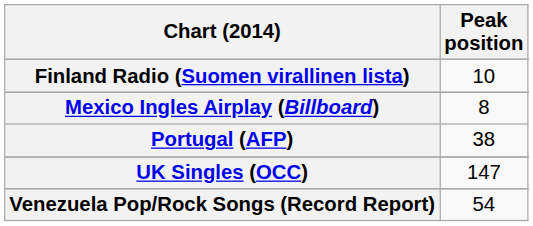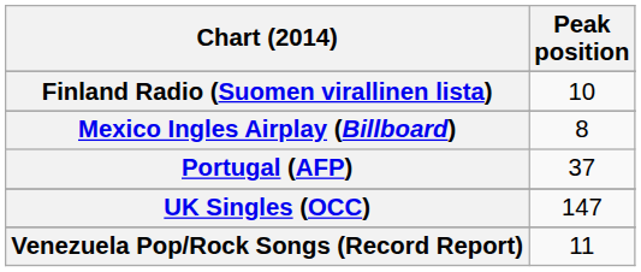 <table class="wikitable sortable plainrowheaders" style="text-align:center">
 <tr>
 <th>Chart (2014)</th>
 <th>Peak<br>position</th>
 </tr>
 <tr>
 </tr>
 <tr>
 </tr>
 <tr>
 </tr>
 <tr>
 </tr>
 <tr>
 </tr>
 <tr>
 </tr>
 <tr>
 </tr>
 <tr>
 <th scope="row">Finland Radio (<a href='#'>Suomen virallinen lista</a>)</th>
 <td>10</td>
 </tr>
 <tr>
 </tr>
 <tr>
 </tr>
 <tr>
 <th scope="row"><a href='#'>Mexico Ingles Airplay</a> (<em><a href='#'>Billboard</a></em>)</th>
 <td>8</td>
 </tr>
 <tr>
 <th scope="row"><a href='#'>Portugal</a> (<a href='#'>AFP</a>)</th>
-<td>38</td>
+<td>37</td>
 </tr>
 <tr>
 </tr>
 <tr>
 <th scope="row"><a href='#'>UK Singles</a> (<a href='#'>OCC</a>)</th>
 <td>147</td>
 </tr>
 <tr>
 </tr>
 <tr>
 </tr>
 <tr>
 </tr>
 <tr>
 </tr>
 <tr>
 </tr>
 <tr>
 </tr>
 <tr>
 <th scope="row">Venezuela Pop/Rock Songs (Record Report)</th>
-<td>54</td>
+<td>11</td>
 </tr>
 </table>
